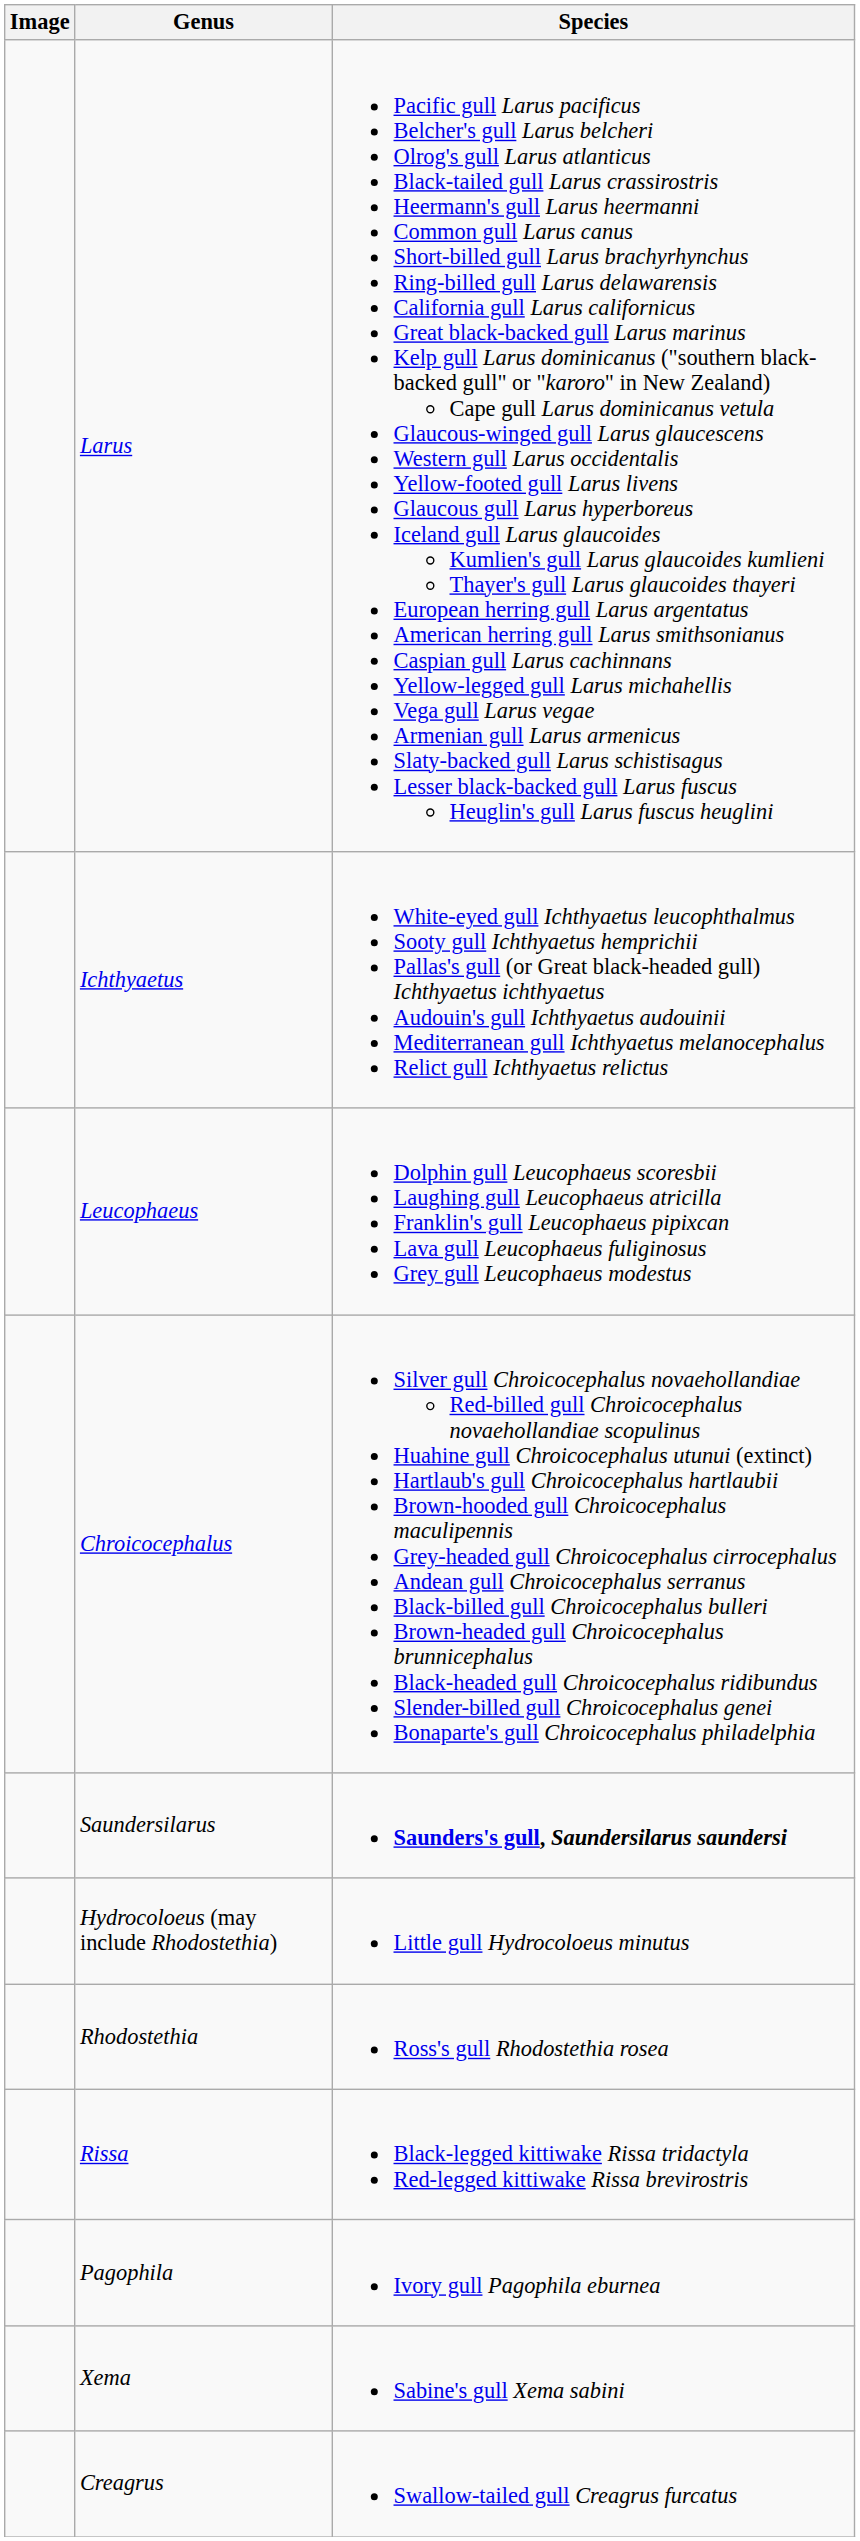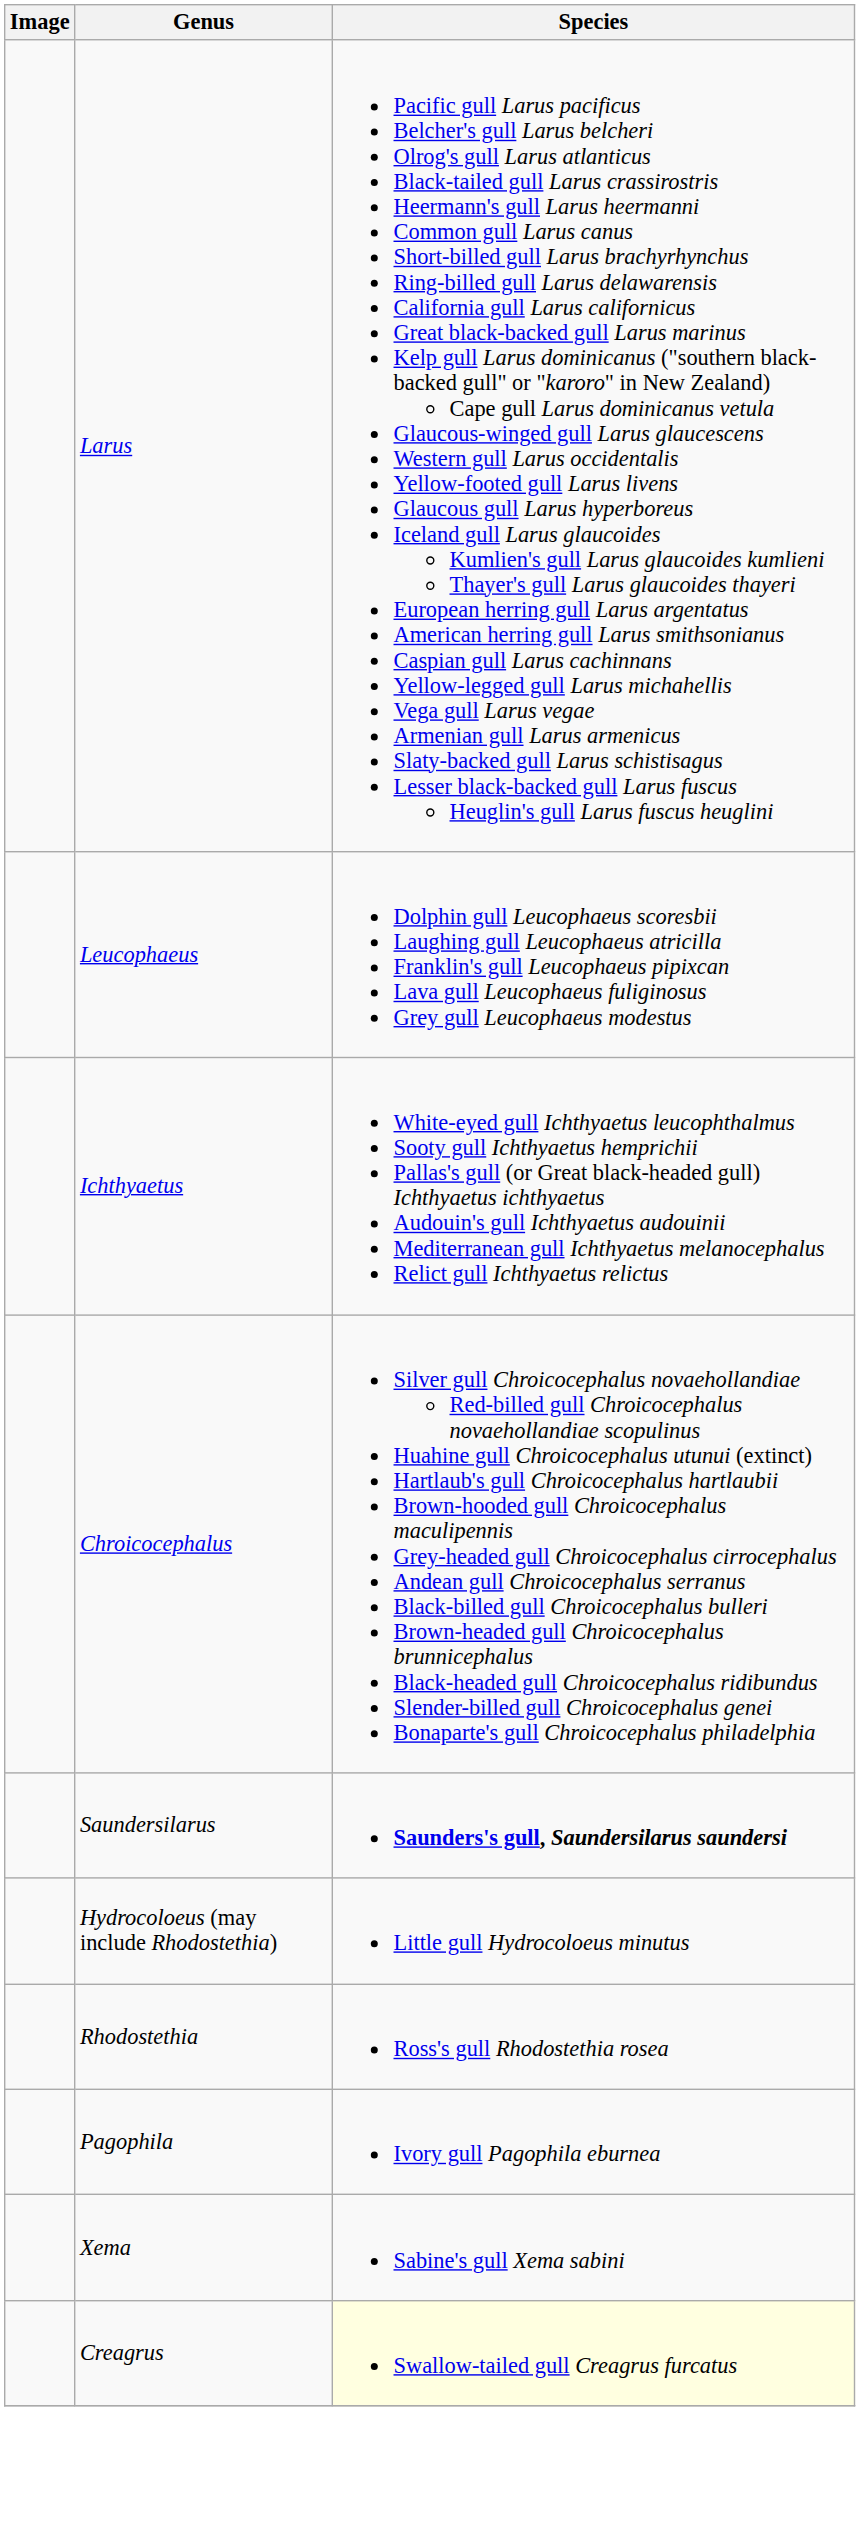 <table class="wikitable collapsible">
 <tr>
 <th>Image</th>
 <th>Genus</th>
 <th>Species</th>
 </tr>
 <tr>
 <td></td>
 <td><em><a href='#'>Larus</a></em> </td>
 <td><br><ul><li><a href='#'>Pacific gull</a> <em>Larus pacificus</em></li><li><a href='#'>Belcher's gull</a> <em>Larus belcheri</em></li><li><a href='#'>Olrog's gull</a> <em>Larus atlanticus</em></li><li><a href='#'>Black-tailed gull</a> <em>Larus crassirostris</em></li><li><a href='#'>Heermann's gull</a> <em>Larus heermanni</em></li><li><a href='#'>Common gull</a> <em>Larus canus</em></li><li><a href='#'>Short-billed gull</a> <em>Larus brachyrhynchus</em></li><li><a href='#'>Ring-billed gull</a> <em>Larus delawarensis</em></li><li><a href='#'>California gull</a> <em>Larus californicus</em></li><li><a href='#'>Great black-backed gull</a> <em>Larus marinus</em></li><li><a href='#'>Kelp gull</a> <em>Larus dominicanus</em> ("southern black-backed gull" or "<em>karoro</em>" in New Zealand)<ul><li>Cape gull <em>Larus dominicanus vetula</em></li></ul></li><li><a href='#'>Glaucous-winged gull</a> <em>Larus glaucescens</em></li><li><a href='#'>Western gull</a> <em>Larus occidentalis</em></li><li><a href='#'>Yellow-footed gull</a> <em>Larus livens</em></li><li><a href='#'>Glaucous gull</a> <em>Larus hyperboreus</em></li><li><a href='#'>Iceland gull</a> <em>Larus glaucoides</em><ul><li><a href='#'>Kumlien's gull</a> <em>Larus glaucoides kumlieni</em></li><li><a href='#'>Thayer's gull</a> <em>Larus glaucoides thayeri</em></li></ul></li><li><a href='#'>European herring gull</a> <em>Larus argentatus</em></li><li><a href='#'>American herring gull</a> <em>Larus smithsonianus</em></li><li><a href='#'>Caspian gull</a> <em>Larus cachinnans</em></li><li><a href='#'>Yellow-legged gull</a> <em>Larus michahellis</em></li><li><a href='#'>Vega gull</a> <em>Larus vegae</em></li><li><a href='#'>Armenian gull</a> <em>Larus armenicus</em></li><li><a href='#'>Slaty-backed gull</a> <em>Larus schistisagus</em></li><li><a href='#'>Lesser black-backed gull</a> <em>Larus fuscus</em><ul><li><a href='#'>Heuglin's gull</a> <em>Larus fuscus heuglini</em></li></ul></li></ul></td>
 </tr>
 <tr>
 <td></td>
-<td><em><a href='#'>Ichthyaetus</a></em> </td>
-<td><br><ul><li><a href='#'>White-eyed gull</a> <em>Ichthyaetus leucophthalmus</em></li><li><a href='#'>Sooty gull</a> <em>Ichthyaetus hemprichii</em></li><li><a href='#'>Pallas's gull</a> (or Great black-headed gull) <em>Ichthyaetus ichthyaetus</em></li><li><a href='#'>Audouin's gull</a> <em>Ichthyaetus audouinii</em></li><li><a href='#'>Mediterranean gull</a> <em>Ichthyaetus melanocephalus</em></li><li><a href='#'>Relict gull</a> <em>Ichthyaetus relictus</em></li></ul></td>
+<td><em><a href='#'>Leucophaeus</a></em> </td>
+<td><br><ul><li><a href='#'>Dolphin gull</a> <em>Leucophaeus scoresbii</em></li><li><a href='#'>Laughing gull</a> <em>Leucophaeus atricilla</em></li><li><a href='#'>Franklin's gull</a> <em>Leucophaeus pipixcan</em></li><li><a href='#'>Lava gull</a> <em>Leucophaeus fuliginosus</em></li><li><a href='#'>Grey gull</a> <em>Leucophaeus modestus</em></li></ul></td>
 </tr>
 <tr>
 <td></td>
-<td><em><a href='#'>Leucophaeus</a></em> </td>
-<td><br><ul><li><a href='#'>Dolphin gull</a> <em>Leucophaeus scoresbii</em></li><li><a href='#'>Laughing gull</a> <em>Leucophaeus atricilla</em></li><li><a href='#'>Franklin's gull</a> <em>Leucophaeus pipixcan</em></li><li><a href='#'>Lava gull</a> <em>Leucophaeus fuliginosus</em></li><li><a href='#'>Grey gull</a> <em>Leucophaeus modestus</em></li></ul></td>
+<td><em><a href='#'>Ichthyaetus</a></em> </td>
+<td><br><ul><li><a href='#'>White-eyed gull</a> <em>Ichthyaetus leucophthalmus</em></li><li><a href='#'>Sooty gull</a> <em>Ichthyaetus hemprichii</em></li><li><a href='#'>Pallas's gull</a> (or Great black-headed gull) <em>Ichthyaetus ichthyaetus</em></li><li><a href='#'>Audouin's gull</a> <em>Ichthyaetus audouinii</em></li><li><a href='#'>Mediterranean gull</a> <em>Ichthyaetus melanocephalus</em></li><li><a href='#'>Relict gull</a> <em>Ichthyaetus relictus</em></li></ul></td>
 </tr>
 <tr>
 <td></td>
 <td><em><a href='#'>Chroicocephalus</a></em> </td>
 <td><br><ul><li><a href='#'>Silver gull</a> <em>Chroicocephalus novaehollandiae</em><ul><li><a href='#'>Red-billed gull</a> <em>Chroicocephalus novaehollandiae scopulinus</em></li></ul></li><li><a href='#'>Huahine gull</a> <em>Chroicocephalus utunui</em> (extinct)</li><li><a href='#'>Hartlaub's gull</a> <em>Chroicocephalus hartlaubii</em></li><li><a href='#'>Brown-hooded gull</a> <em>Chroicocephalus maculipennis</em></li><li><a href='#'>Grey-headed gull</a> <em>Chroicocephalus cirrocephalus</em></li><li><a href='#'>Andean gull</a> <em>Chroicocephalus serranus</em></li><li><a href='#'>Black-billed gull</a> <em>Chroicocephalus bulleri</em></li><li><a href='#'>Brown-headed gull</a> <em>Chroicocephalus brunnicephalus</em></li><li><a href='#'>Black-headed gull</a> <em>Chroicocephalus ridibundus</em></li><li><a href='#'>Slender-billed gull</a> <em>Chroicocephalus genei</em></li><li><a href='#'>Bonaparte's gull</a> <em>Chroicocephalus philadelphia</em></li></ul></td>
 </tr>
 <tr>
 <td></td>
 <td><em>Saundersilarus</em> </td>
 <td><strong><br><ul><li><a href='#'>Saunders's gull</a>, <em>Saundersilarus saundersi</em></li></ul></strong></td>
 </tr>
 <tr>
 <td></td>
 <td><em>Hydrocoloeus</em>  (may include <em>Rhodostethia</em>)</td>
 <td><br><ul><li><a href='#'>Little gull</a> <em>Hydrocoloeus minutus</em></li></ul></td>
 </tr>
 <tr>
 <td></td>
 <td><em>Rhodostethia</em> </td>
 <td><br><ul><li><a href='#'>Ross's gull</a> <em>Rhodostethia rosea</em></li></ul></td>
 </tr>
 <tr>
 <td></td>
-<td><em><a href='#'>Rissa</a></em> </td>
-<td><br><ul><li><a href='#'>Black-legged kittiwake</a> <em>Rissa tridactyla</em></li><li><a href='#'>Red-legged kittiwake</a> <em>Rissa brevirostris</em></li></ul></td>
-</tr>
-<tr>
-<td></td>
 <td><em>Pagophila</em> </td>
 <td><br><ul><li><a href='#'>Ivory gull</a> <em>Pagophila eburnea</em></li></ul></td>
 </tr>
 <tr>
 <td></td>
 <td><em>Xema</em> </td>
 <td><br><ul><li><a href='#'>Sabine's gull</a> <em>Xema sabini</em></li></ul></td>
 </tr>
 <tr>
 <td></td>
 <td><em>Creagrus</em> </td>
-<td><br><ul><li><a href='#'>Swallow-tailed gull</a> <em>Creagrus furcatus</em></li></ul></td>
+<td style="background: lightyellow;"><br><ul><li><a href='#'>Swallow-tailed gull</a> <em>Creagrus furcatus</em></li></ul></td>
 </tr>
 <tr>
 </tr>
 </table>
